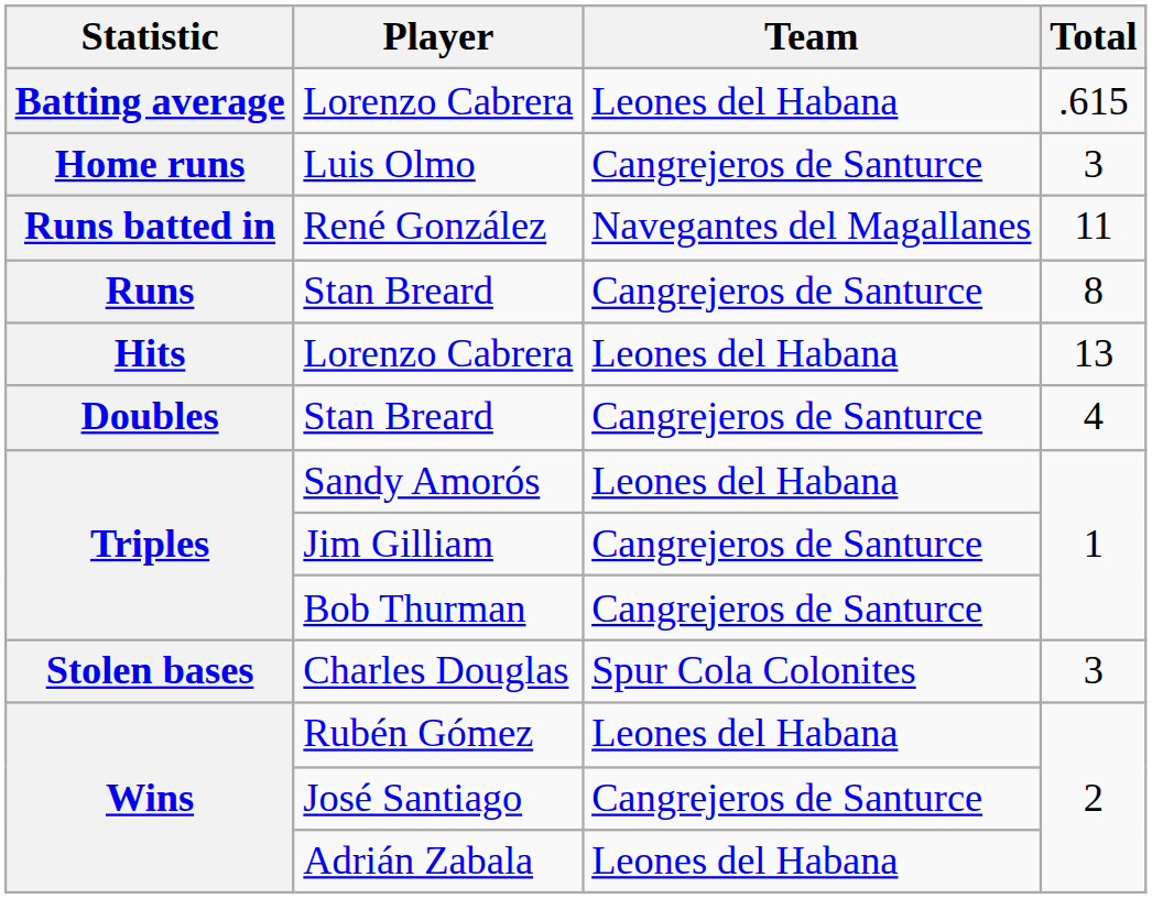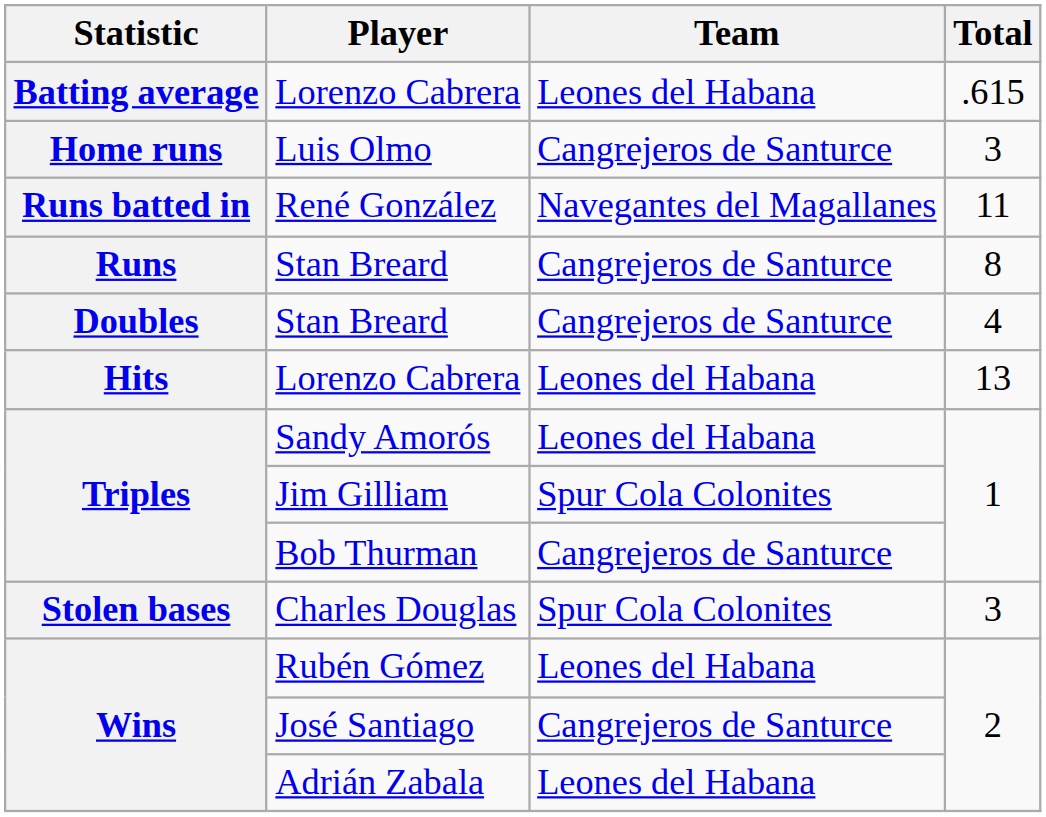 <table class="wikitable plainrowheaders">
 <tr>
 <th scope="col">Statistic</th>
 <th scope="col">Player</th>
 <th scope="col">Team</th>
 <th scope="col">Total</th>
 </tr>
 <tr>
 <th scope="row"><strong><a href='#'>Batting average</a></strong></th>
 <td> <a href='#'>Lorenzo Cabrera</a></td>
 <td> <a href='#'>Leones del Habana</a></td>
 <td align=center>.615</td>
 </tr>
 <tr>
 <th scope="row"><strong><a href='#'>Home runs</a></strong></th>
 <td> <a href='#'>Luis Olmo</a></td>
 <td> <a href='#'>Cangrejeros de Santurce</a></td>
 <td align=center>3</td>
 </tr>
 <tr>
 <th scope="row"><strong><a href='#'>Runs batted in</a></strong></th>
 <td> <a href='#'>René González</a></td>
 <td> <a href='#'>Navegantes del Magallanes</a></td>
 <td align=center>11</td>
 </tr>
 <tr>
 <th scope="row"><strong><a href='#'>Runs</a></strong></th>
 <td> <a href='#'>Stan Breard</a></td>
 <td> <a href='#'>Cangrejeros de Santurce</a></td>
 <td align=center>8</td>
 </tr>
 <tr>
+<th scope="row"><strong><a href='#'>Doubles</a></strong></th>
+<td> <a href='#'>Stan Breard</a></td>
+<td> <a href='#'>Cangrejeros de Santurce</a></td>
+<td align=center>4</td>
+</tr>
+<tr>
 <th scope="row"><strong><a href='#'>Hits</a></strong></th>
 <td> <a href='#'>Lorenzo Cabrera</a></td>
 <td> <a href='#'>Leones del Habana</a></td>
 <td align=center>13</td>
-</tr>
-<tr>
-<th scope="row"><strong><a href='#'>Doubles</a></strong></th>
-<td> <a href='#'>Stan Breard</a></td>
-<td> <a href='#'>Cangrejeros de Santurce</a></td>
-<td align=center>4</td>
 </tr>
 <tr>
 <th scope="row" rowspan=3><strong><a href='#'>Triples</a></strong></th>
 <td> <a href='#'>Sandy Amorós</a></td>
 <td> <a href='#'>Leones del Habana</a></td>
 <td align=center rowspan=3>1</td>
 </tr>
 <tr>
 <td> <a href='#'>Jim Gilliam</a></td>
-<td> <a href='#'>Cangrejeros de Santurce</a></td>
+<td> <a href='#'>Spur Cola Colonites</a></td>
 </tr>
 <tr>
 <td> <a href='#'>Bob Thurman</a></td>
 <td> <a href='#'>Cangrejeros de Santurce</a></td>
 </tr>
 <tr>
 <th scope="row"><strong><a href='#'>Stolen bases</a></strong></th>
 <td> <a href='#'>Charles Douglas</a></td>
 <td> <a href='#'>Spur Cola Colonites</a></td>
 <td align=center>3</td>
 </tr>
 <tr>
 <th scope="row" rowspan=3><strong><a href='#'>Wins</a></strong></th>
 <td> <a href='#'>Rubén Gómez</a></td>
 <td> <a href='#'>Leones del Habana</a></td>
 <td align=center rowspan=3>2</td>
 </tr>
 <tr>
 <td> <a href='#'>José Santiago</a></td>
 <td> <a href='#'>Cangrejeros de Santurce</a></td>
 </tr>
 <tr>
 <td> <a href='#'>Adrián Zabala</a></td>
 <td> <a href='#'>Leones del Habana</a></td>
 </tr>
 </table>
